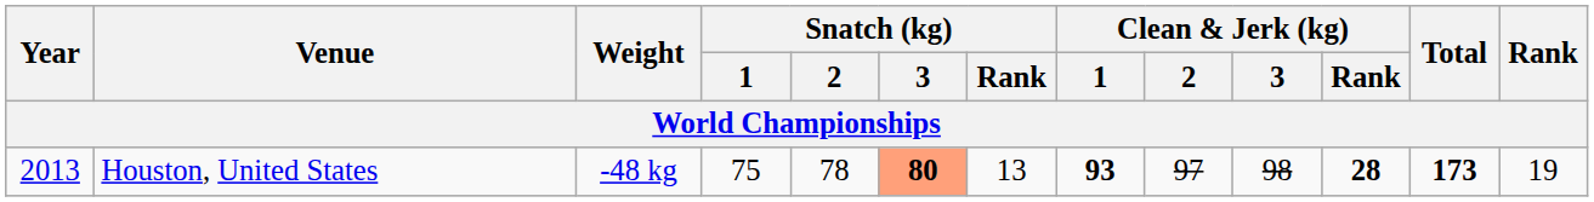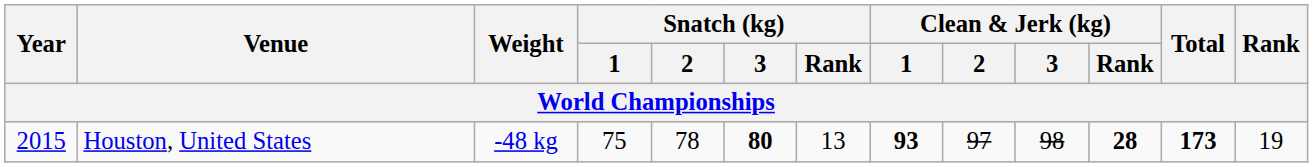 <table class = "wikitable" style="text-align:center;">
 <tr>
 <th rowspan=2 width=40>Year</th>
 <th rowspan=2 width=250>Venue</th>
 <th rowspan=2 width=60>Weight</th>
 <th colspan=4>Snatch (kg)</th>
 <th colspan=4>Clean & Jerk (kg)</th>
 <th rowspan=2 width=40>Total</th>
 <th rowspan=2 width=40>Rank</th>
 </tr>
 <tr>
 <th width=40>1</th>
 <th width=40>2</th>
 <th width=40>3</th>
 <th width=40>Rank</th>
 <th width=40>1</th>
 <th width=40>2</th>
 <th width=40>3</th>
 <th width=40>Rank</th>
 </tr>
 <tr>
 <th colspan=13><a href='#'>World Championships</a></th>
 </tr>
 <tr>
-<td><a href='#'>2013</a></td>
+<td><a href='#'>2015</a></td>
 <td align=left> <a href='#'>Houston</a>, <a href='#'>United States</a></td>
 <td><a href='#'>-48 kg</a></td>
 <td>75</td>
 <td>78</td>
-<td style="background: lightsalmon;"><strong>80</strong></td>
+<td><strong>80</strong></td>
 <td>13</td>
 <td><strong>93</strong></td>
 <td><s>97</s></td>
 <td><s>98</s></td>
 <td><strong>28</strong></td>
 <td><strong>173</strong></td>
 <td>19</td>
 </tr>
 </table>
